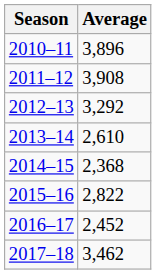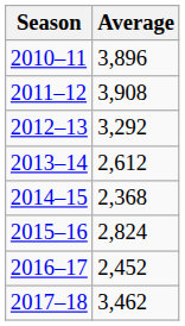 <table class="wikitable">
 <tr>
 <th>Season</th>
 <th>Average</th>
 </tr>
 <tr>
 <td><a href='#'>2010–11</a></td>
 <td>3,896</td>
 </tr>
 <tr>
 <td><a href='#'>2011–12</a></td>
 <td> 3,908</td>
 </tr>
 <tr>
 <td><a href='#'>2012–13</a></td>
 <td> 3,292</td>
 </tr>
 <tr>
 <td><a href='#'>2013–14</a></td>
-<td> 2,610</td>
+<td> 2,612</td>
 </tr>
 <tr>
 <td><a href='#'>2014–15</a></td>
 <td> 2,368</td>
 </tr>
 <tr>
 <td><a href='#'>2015–16</a></td>
-<td> 2,822</td>
+<td> 2,824</td>
 </tr>
 <tr>
 <td><a href='#'>2016–17</a></td>
 <td> 2,452</td>
 </tr>
 <tr>
 <td><a href='#'>2017–18</a></td>
 <td> 3,462</td>
 </tr>
 </table>
